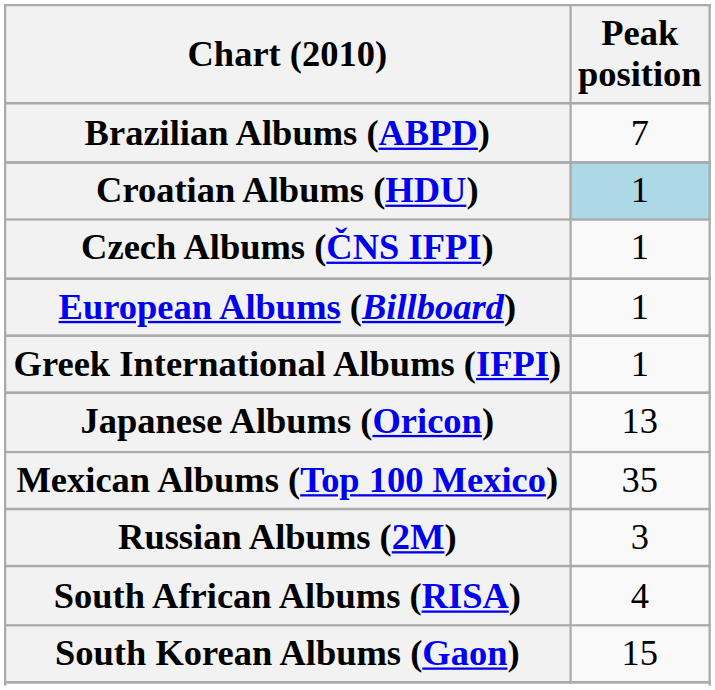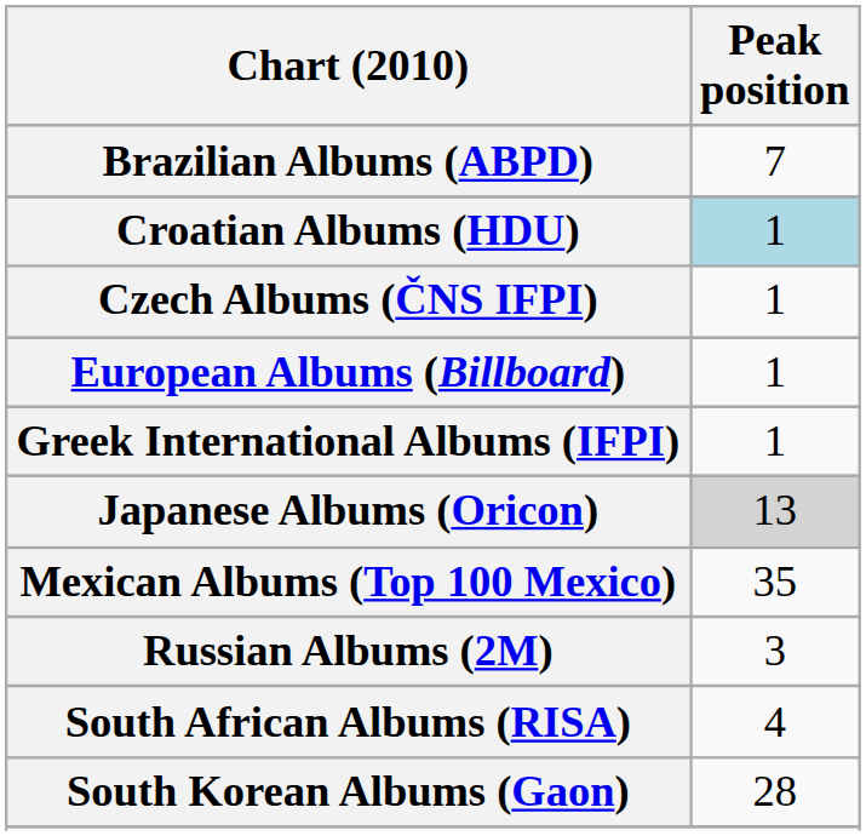 <table class="wikitable sortable plainrowheaders" style="text-align:center">
 <tr>
 <th scope="col">Chart (2010)</th>
 <th scope="col">Peak<br>position</th>
 </tr>
 <tr>
 </tr>
 <tr>
 </tr>
 <tr>
 </tr>
 <tr>
 </tr>
 <tr>
 <th scope="row">Brazilian Albums (<a href='#'>ABPD</a>)</th>
 <td>7</td>
 </tr>
 <tr>
 </tr>
 <tr>
 <th scope="row">Croatian Albums (<a href='#'>HDU</a>)</th>
 <td style="background: lightblue;">1</td>
 </tr>
 <tr>
 <th scope="row">Czech Albums (<a href='#'>ČNS IFPI</a>)</th>
 <td>1</td>
 </tr>
 <tr>
 </tr>
 <tr>
 </tr>
 <tr>
 <th scope="row"><a href='#'>European Albums</a> (<em><a href='#'>Billboard</a></em>)</th>
 <td>1</td>
 </tr>
 <tr>
 </tr>
 <tr>
 </tr>
 <tr>
 </tr>
 <tr>
 <th scope="row">Greek International Albums (<a href='#'>IFPI</a>)</th>
 <td>1</td>
 </tr>
 <tr>
 </tr>
 <tr>
 </tr>
 <tr>
 </tr>
 <tr>
 <th scope="row">Japanese Albums (<a href='#'>Oricon</a>)</th>
-<td>13</td>
+<td style="background: lightgrey;">13</td>
 </tr>
 <tr>
 <th scope="row">Mexican Albums (<a href='#'>Top 100 Mexico</a>)</th>
 <td>35</td>
 </tr>
 <tr>
 </tr>
 <tr>
 </tr>
 <tr>
 </tr>
 <tr>
 </tr>
 <tr>
 <th scope="row">Russian Albums (<a href='#'>2M</a>)</th>
 <td>3</td>
 </tr>
 <tr>
 </tr>
 <tr>
 <th scope="row">South African Albums (<a href='#'>RISA</a>)</th>
 <td>4</td>
 </tr>
 <tr>
 <th scope="row">South Korean Albums (<a href='#'>Gaon</a>)</th>
-<td>15</td>
+<td>28</td>
 </tr>
 <tr>
 </tr>
 <tr>
 </tr>
 <tr>
 </tr>
 <tr>
 </tr>
 <tr>
 </tr>
 <tr>
 </tr>
 </table>
